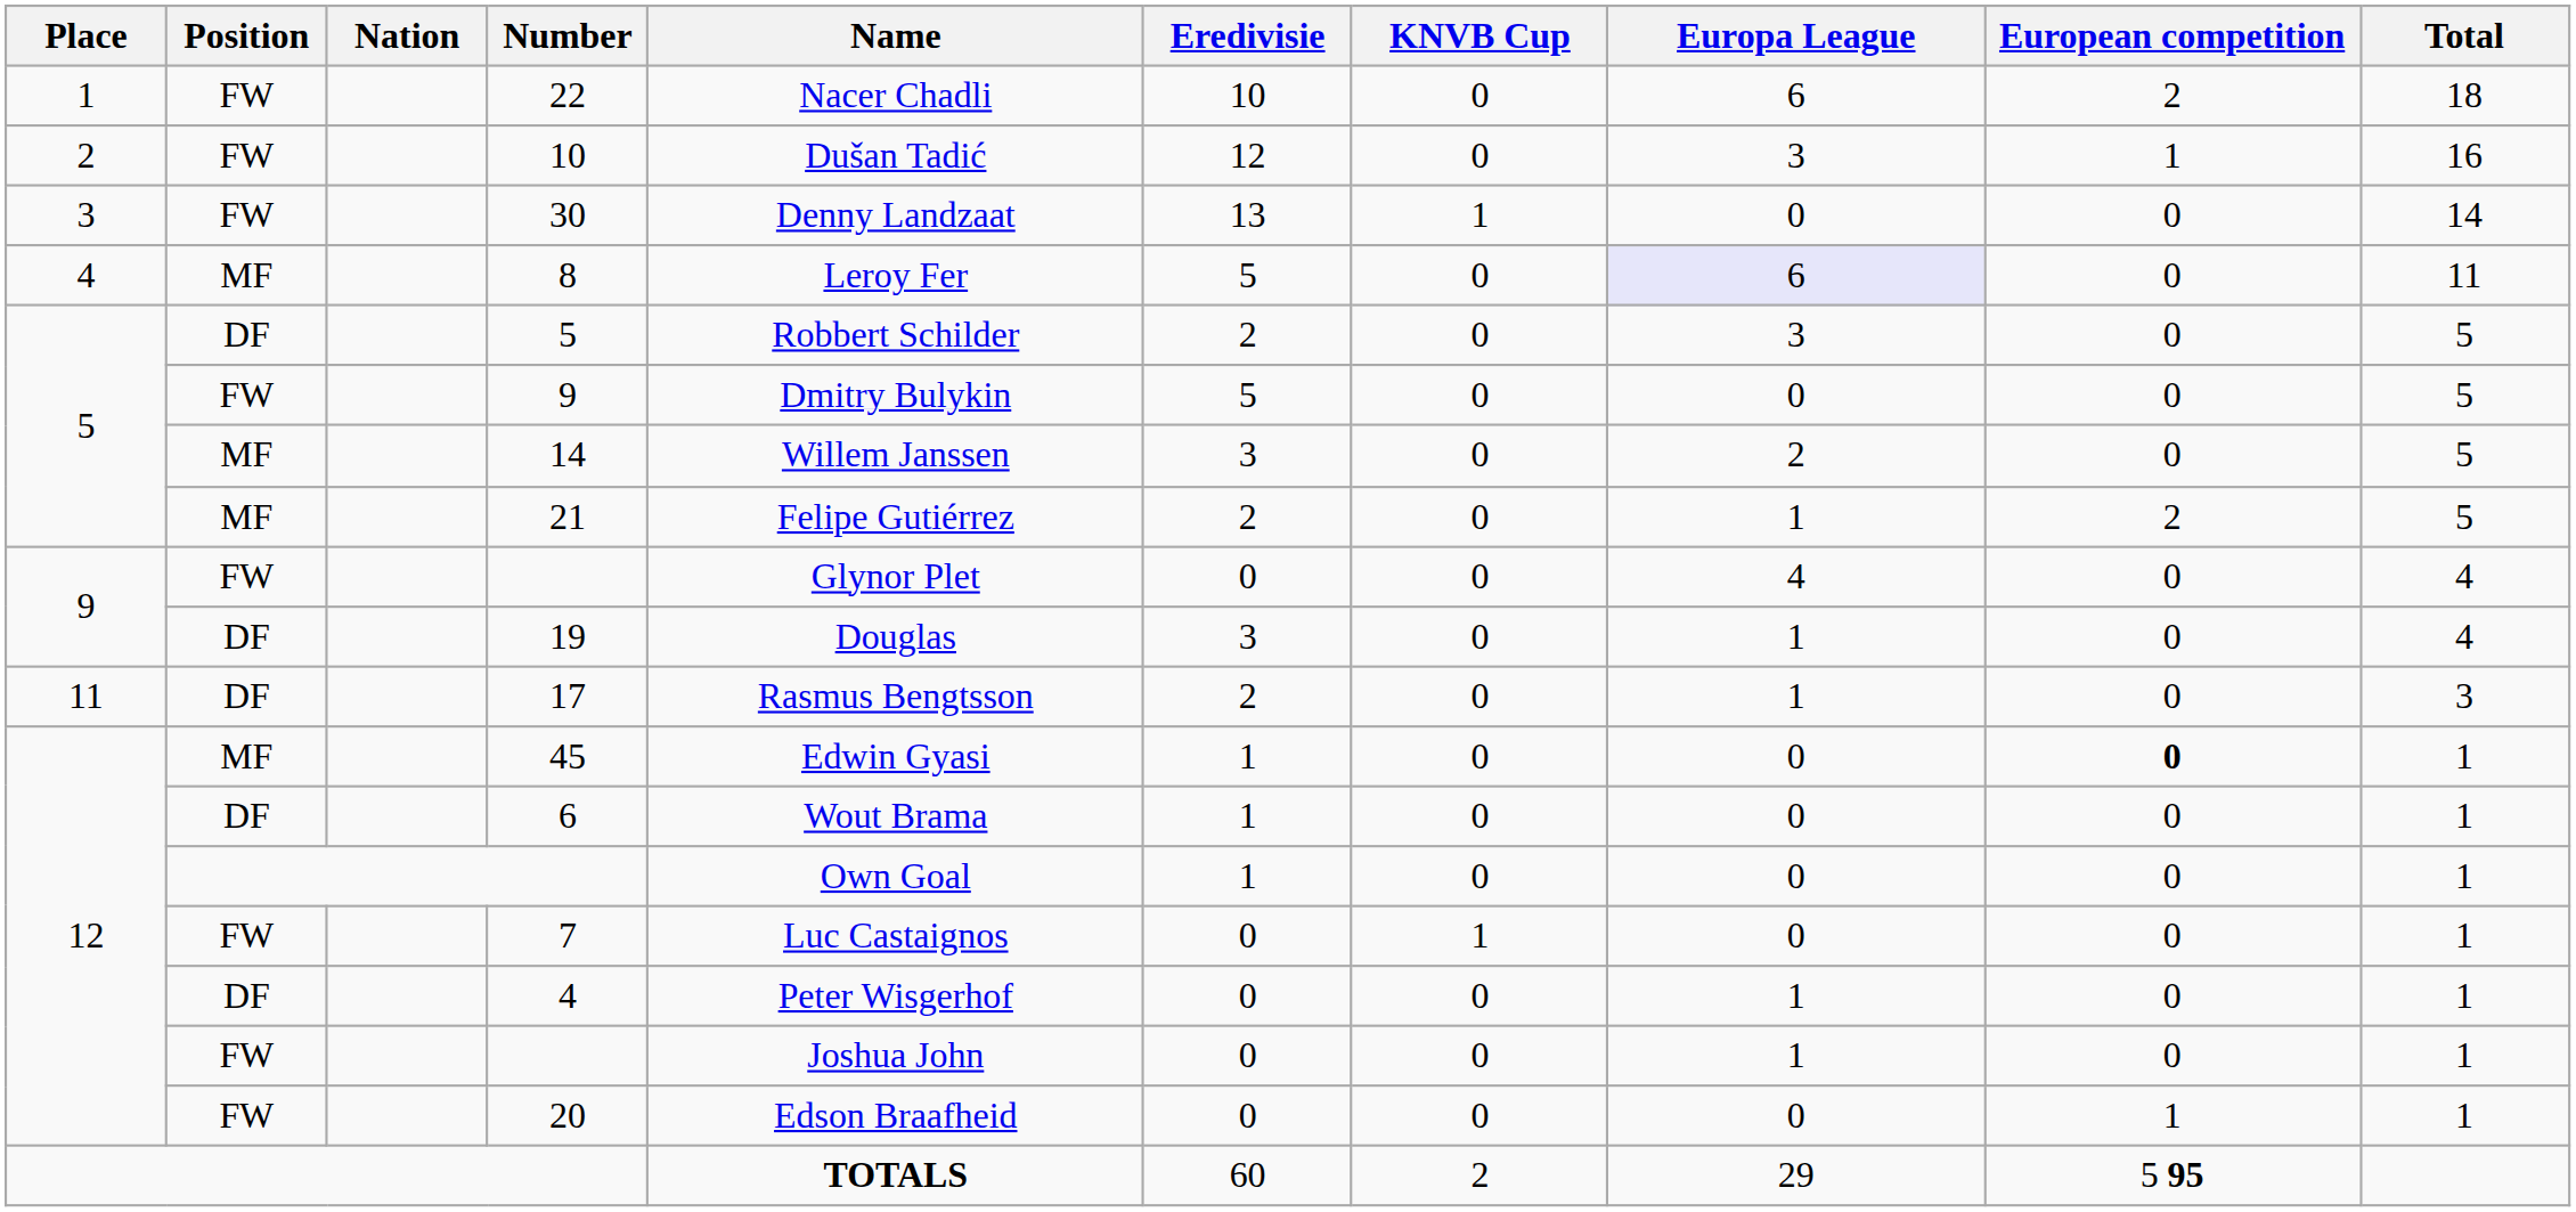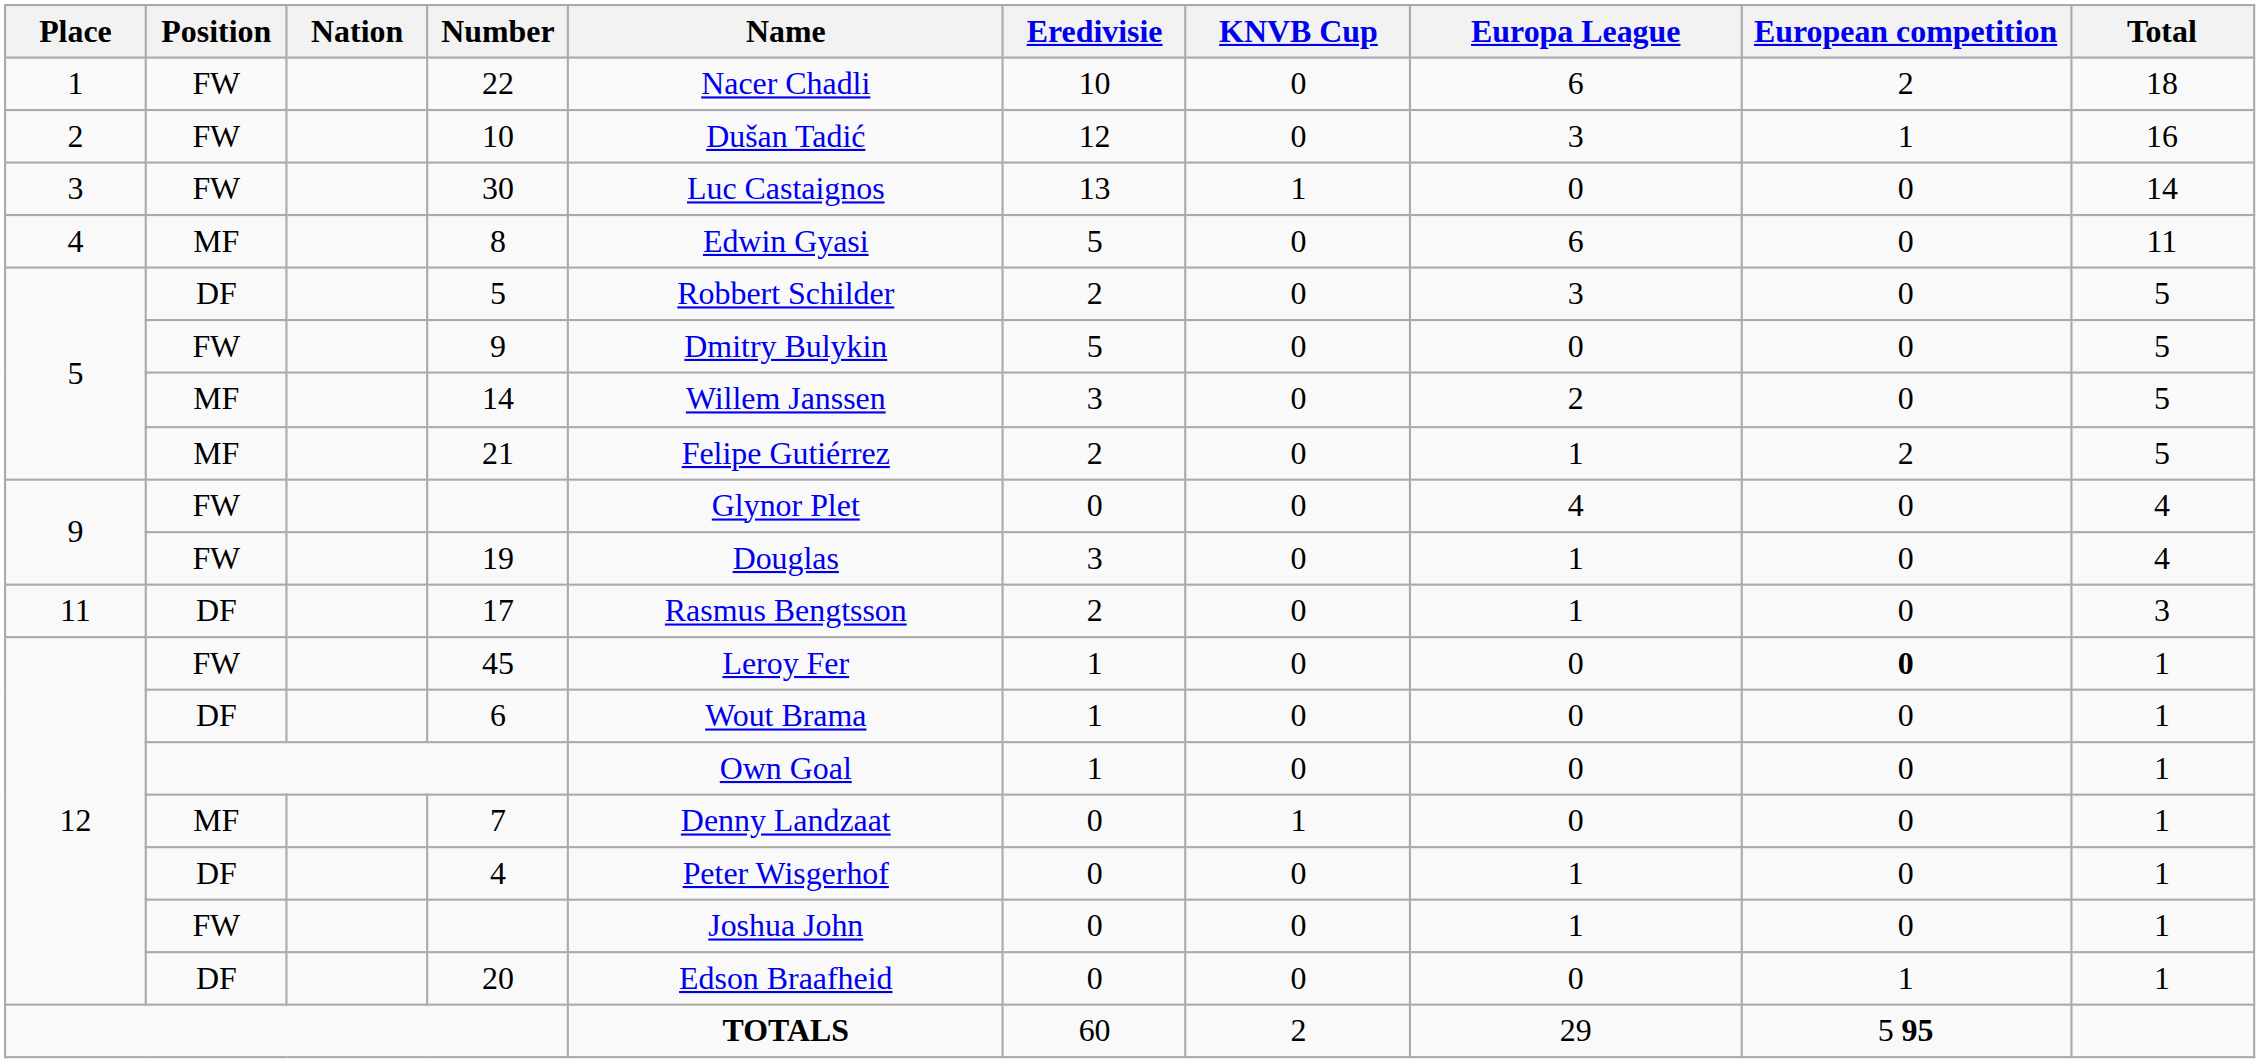 <table class="wikitable" style="font-size: 95%; text-align: center;">
 <tr>
 <th width=60>Place</th>
 <th width=60>Position</th>
 <th width=60>Nation</th>
 <th width=60>Number</th>
 <th width=200>Name</th>
 <th width=80><a href='#'>Eredivisie</a></th>
 <th width=100><a href='#'>KNVB Cup</a></th>
 <th width=150><a href='#'>Europa League</a></th>
 <th width=150><a href='#'>European competition</a></th>
 <th width=80><strong>Total</strong></th>
 </tr>
 <tr>
 <td>1</td>
 <td>FW</td>
 <td></td>
 <td>22</td>
 <td><a href='#'>Nacer Chadli</a></td>
 <td>10</td>
 <td>0</td>
 <td>6</td>
 <td>2</td>
 <td>18</td>
 </tr>
 <tr>
 <td>2</td>
 <td>FW</td>
 <td></td>
 <td>10</td>
 <td><a href='#'>Dušan Tadić</a></td>
 <td>12</td>
 <td>0</td>
 <td>3</td>
 <td>1</td>
 <td>16</td>
 </tr>
 <tr>
 <td>3</td>
 <td>FW</td>
 <td></td>
 <td>30</td>
-<td><a href='#'>Denny Landzaat</a></td>
+<td><a href='#'>Luc Castaignos</a></td>
 <td>13</td>
 <td>1</td>
 <td>0</td>
 <td>0</td>
 <td>14</td>
 </tr>
 <tr>
 <td>4</td>
 <td>MF</td>
 <td></td>
 <td>8</td>
-<td><a href='#'>Leroy Fer</a></td>
+<td><a href='#'>Edwin Gyasi</a></td>
 <td>5</td>
 <td>0</td>
-<td style="background: lavender;">6</td>
+<td>6</td>
 <td>0</td>
 <td>11</td>
 </tr>
 <tr>
 <td rowspan=4>5</td>
 <td>DF</td>
 <td></td>
 <td>5</td>
 <td><a href='#'>Robbert Schilder</a></td>
 <td>2</td>
 <td>0</td>
 <td>3</td>
 <td>0</td>
 <td>5</td>
 </tr>
 <tr>
 <td>FW</td>
 <td></td>
 <td>9</td>
 <td><a href='#'>Dmitry Bulykin</a></td>
 <td>5</td>
 <td>0</td>
 <td>0</td>
 <td>0</td>
 <td>5</td>
 </tr>
 <tr>
 <td>MF</td>
 <td></td>
 <td>14</td>
 <td><a href='#'>Willem Janssen</a></td>
 <td>3</td>
 <td>0</td>
 <td>2</td>
 <td>0</td>
 <td>5</td>
 </tr>
 <tr>
 <td>MF</td>
 <td></td>
 <td>21</td>
 <td><a href='#'>Felipe Gutiérrez</a></td>
 <td>2</td>
 <td>0</td>
 <td>1</td>
 <td>2</td>
 <td>5</td>
 </tr>
 <tr>
 <td rowspan=2>9</td>
 <td>FW</td>
 <td></td>
 <td></td>
 <td><a href='#'>Glynor Plet</a></td>
 <td>0</td>
 <td>0</td>
 <td>4</td>
 <td>0</td>
 <td>4</td>
 </tr>
 <tr>
-<td>DF</td>
+<td>FW</td>
 <td></td>
 <td>19</td>
 <td><a href='#'>Douglas</a></td>
 <td>3</td>
 <td>0</td>
 <td>1</td>
 <td>0</td>
 <td>4</td>
 </tr>
 <tr>
 <td>11</td>
 <td>DF</td>
 <td></td>
 <td>17</td>
 <td><a href='#'>Rasmus Bengtsson</a></td>
 <td>2</td>
 <td>0</td>
 <td>1</td>
 <td>0</td>
 <td>3</td>
 </tr>
 <tr>
 <td rowspan=7>12</td>
-<td>MF</td>
+<td>FW</td>
 <td></td>
 <td>45</td>
-<td><a href='#'>Edwin Gyasi</a></td>
+<td><a href='#'>Leroy Fer</a></td>
 <td>1</td>
 <td>0</td>
 <td>0</td>
 <td><strong>0</strong></td>
 <td>1</td>
 </tr>
 <tr>
 <td>DF</td>
 <td></td>
 <td>6</td>
 <td><a href='#'>Wout Brama</a></td>
 <td>1</td>
 <td>0</td>
 <td>0</td>
 <td>0</td>
 <td>1</td>
 </tr>
 <tr>
 <td colspan=3></td>
 <td><a href='#'>Own Goal</a></td>
 <td>1</td>
 <td>0</td>
 <td>0</td>
 <td>0</td>
 <td>1</td>
 </tr>
 <tr>
-<td>FW</td>
+<td>MF</td>
 <td></td>
 <td>7</td>
-<td><a href='#'>Luc Castaignos</a></td>
+<td><a href='#'>Denny Landzaat</a></td>
 <td>0</td>
 <td>1</td>
 <td>0</td>
 <td>0</td>
 <td>1</td>
 </tr>
 <tr>
 <td>DF</td>
 <td></td>
 <td>4</td>
 <td><a href='#'>Peter Wisgerhof</a></td>
 <td>0</td>
 <td>0</td>
 <td>1</td>
 <td>0</td>
 <td>1</td>
 </tr>
 <tr>
 <td>FW</td>
 <td></td>
 <td></td>
 <td><a href='#'>Joshua John</a></td>
 <td>0</td>
 <td>0</td>
 <td>1</td>
 <td>0</td>
 <td>1</td>
 </tr>
 <tr>
-<td>FW</td>
+<td>DF</td>
 <td></td>
 <td>20</td>
 <td><a href='#'>Edson Braafheid</a></td>
 <td>0</td>
 <td>0</td>
 <td>0</td>
 <td>1</td>
 <td>1</td>
 </tr>
 <tr>
 <td colspan=4></td>
 <td><strong>TOTALS</strong></td>
 <td>60</td>
 <td>2</td>
 <td>29</td>
 <td>5 <strong>95</strong></td>
 </tr>
 </table>
